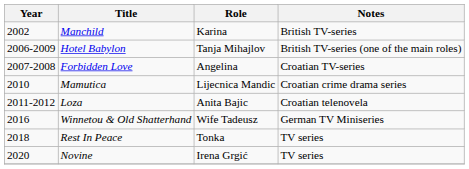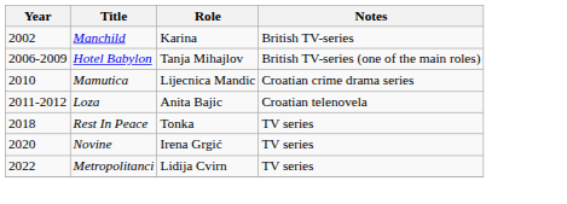 <table class="wikitable sortable">
 <tr>
 <th>Year</th>
 <th>Title</th>
 <th>Role</th>
 <th class="unsortable">Notes</th>
 </tr>
 <tr>
 <td>2002</td>
 <td><em><a href='#'>Manchild</a></em></td>
 <td>Karina</td>
 <td>British TV-series</td>
 </tr>
 <tr>
 <td>2006-2009</td>
 <td><em><a href='#'>Hotel Babylon</a></em></td>
 <td>Tanja Mihajlov</td>
 <td>British TV-series (one of the main roles)</td>
 </tr>
 <tr>
-<td>2007-2008</td>
-<td><em><a href='#'>Forbidden Love</a></em></td>
-<td>Angelina</td>
-<td>Croatian TV-series</td>
-</tr>
-<tr>
 <td>2010</td>
 <td><em>Mamutica</em></td>
 <td>Lijecnica Mandic</td>
 <td>Croatian crime drama series</td>
 </tr>
 <tr>
 <td>2011-2012</td>
 <td><em>Loza</em></td>
 <td>Anita Bajic</td>
 <td>Croatian telenovela</td>
-</tr>
-<tr>
-<td>2016</td>
-<td><em>Winnetou & Old Shatterhand</em></td>
-<td>Wife Tadeusz</td>
-<td>German TV Miniseries</td>
 </tr>
 <tr>
 <td>2018</td>
 <td><em>Rest In Peace</em></td>
 <td>Tonka</td>
 <td>TV series</td>
 </tr>
 <tr>
 <td>2020</td>
 <td><em>Novine</em></td>
 <td>Irena Grgić</td>
 <td>TV series</td>
 </tr>
 <tr>
+<td>2022</td>
+<td><em>Metropolitanci</em></td>
+<td>Lidija Cvirn</td>
+<td>TV series</td>
+</tr>
+<tr>
 </tr>
 </table>
